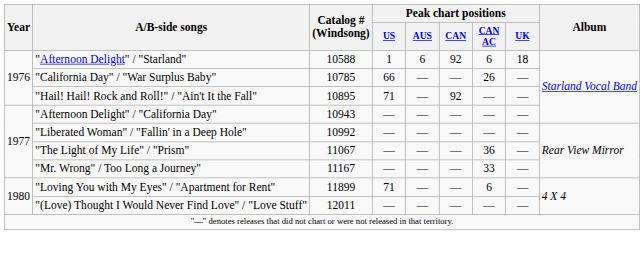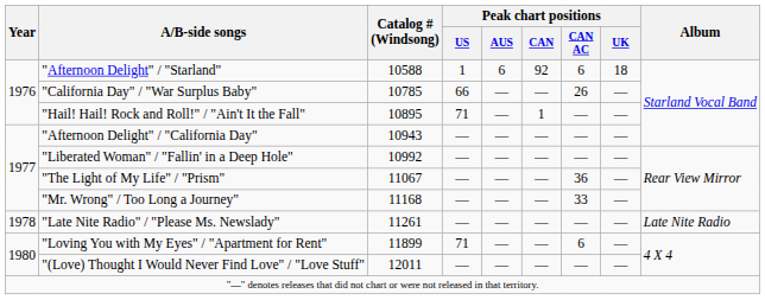 <table class=wikitable style="text-align:center;">
 <tr>
 <th rowspan=2>Year</th>
 <th rowspan=2>A/B-side songs</th>
 <th rowspan=2>Catalog #<br>(Windsong)</th>
 <th colspan=5>Peak chart positions</th>
 <th rowspan=2>Album</th>
 </tr>
 <tr style="font-size:smaller;">
 <th width=40><a href='#'>US</a><br></th>
 <th width=40><a href='#'>AUS</a><br></th>
 <th width=40><a href='#'>CAN</a><br></th>
 <th width=40><a href='#'>CAN AC</a><br></th>
 <th width=40><a href='#'>UK</a><br></th>
 </tr>
 <tr>
 <td rowspan=3>1976</td>
 <td align=left>"<a href='#'>Afternoon Delight</a>" / "Starland"</td>
 <td>10588</td>
 <td>1</td>
 <td>6</td>
 <td>92</td>
 <td>6</td>
 <td>18</td>
 <td align=left rowspan=4><em><a href='#'>Starland Vocal Band</a></em></td>
 </tr>
 <tr>
 <td align=left>"California Day" / "War Surplus Baby"</td>
 <td>10785</td>
 <td>66</td>
 <td>—</td>
 <td>—</td>
 <td>26</td>
 <td>—</td>
 </tr>
 <tr>
 <td align=left>"Hail! Hail! Rock and Roll!" / "Ain't It the Fall"</td>
 <td>10895</td>
 <td>71</td>
 <td>—</td>
-<td>92</td>
+<td>1</td>
 <td>—</td>
 <td>—</td>
 </tr>
 <tr>
 <td rowspan=4>1977</td>
 <td align="left">"Afternoon Delight" / "California Day"</td>
 <td>10943</td>
 <td>—</td>
 <td>—</td>
 <td>—</td>
 <td>—</td>
 <td>—</td>
 </tr>
 <tr>
 <td align=left>"Liberated Woman" / "Fallin' in a Deep Hole"</td>
 <td>10992</td>
 <td>—</td>
 <td>—</td>
 <td>—</td>
 <td>—</td>
 <td>—</td>
 <td align=left rowspan=3><em>Rear View Mirror</em></td>
 </tr>
 <tr>
 <td align=left>"The Light of My Life" / "Prism"</td>
 <td>11067</td>
 <td>—</td>
 <td>—</td>
 <td>—</td>
 <td>36</td>
 <td>—</td>
 </tr>
 <tr>
 <td align=left>"Mr. Wrong" / Too Long a Journey"</td>
-<td>11167</td>
+<td>11168</td>
 <td>—</td>
 <td>—</td>
 <td>—</td>
 <td>33</td>
 <td>—</td>
+</tr>
+<tr>
+<td rowspan=1>1978</td>
+<td align=left>"Late Nite Radio" / "Please Ms. Newslady"</td>
+<td>11261</td>
+<td>—</td>
+<td>—</td>
+<td>—</td>
+<td>—</td>
+<td>—</td>
+<td align=left rowspan=1><em>Late Nite Radio</em></td>
 </tr>
 <tr>
 <td rowspan=2>1980</td>
 <td align=left>"Loving You with My Eyes" / "Apartment for Rent"</td>
 <td>11899</td>
 <td>71</td>
 <td>—</td>
 <td>—</td>
 <td>6</td>
 <td>—</td>
 <td align=left rowspan=2><em>4 X 4</em></td>
 </tr>
 <tr>
 <td align=left>"(Love) Thought I Would Never Find Love" / "Love Stuff"</td>
 <td>12011</td>
 <td>—</td>
 <td>—</td>
 <td>—</td>
 <td>—</td>
 <td>—</td>
 </tr>
 <tr>
 <td colspan="9" style="text-align:center; font-size:9pt;">"—" denotes releases that did not chart or were not released in that territory.</td>
 </tr>
 </table>
